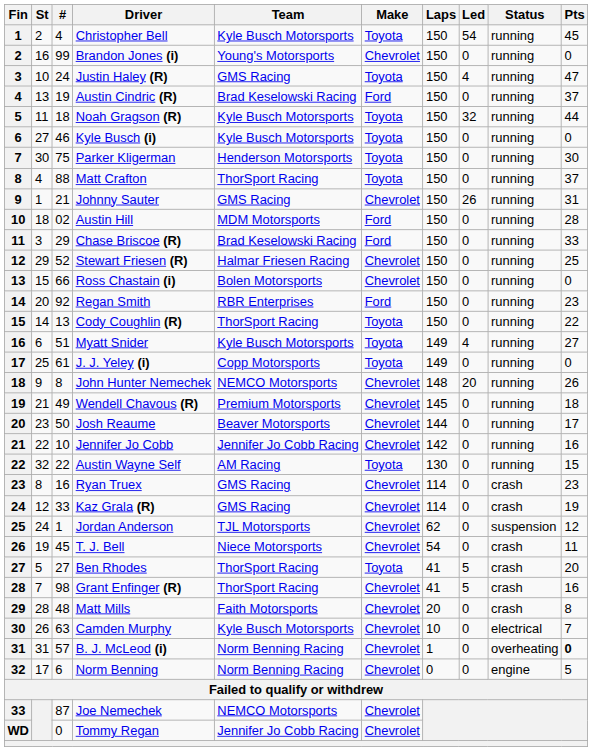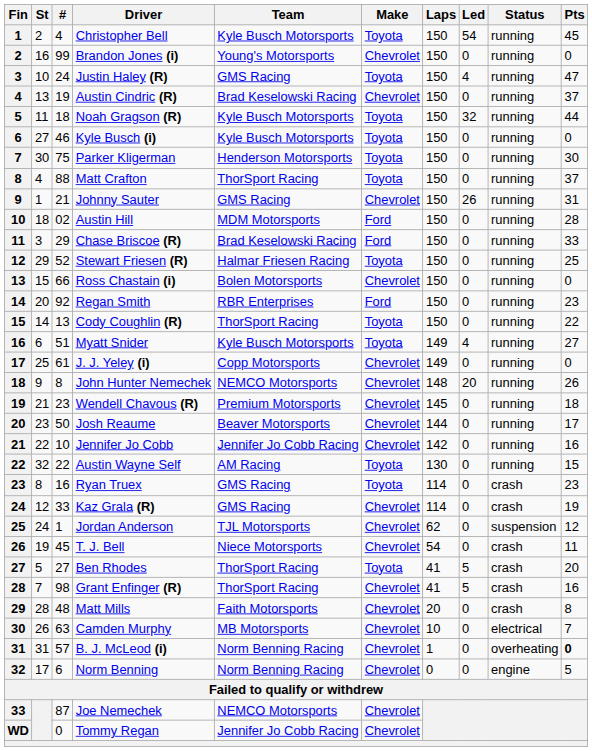 <table class="wikitable" style="font-size:95%">
 <tr>
 <th>Fin</th>
 <th>St</th>
 <th>#</th>
 <th>Driver</th>
 <th>Team</th>
 <th>Make</th>
 <th>Laps</th>
 <th>Led</th>
 <th>Status</th>
 <th>Pts</th>
 </tr>
 <tr>
 <th>1</th>
 <td>2</td>
 <td>4</td>
 <td><a href='#'>Christopher Bell</a></td>
 <td><a href='#'>Kyle Busch Motorsports</a></td>
 <td><a href='#'>Toyota</a></td>
 <td>150</td>
 <td>54</td>
 <td>running</td>
 <td>45</td>
 </tr>
 <tr>
 <th>2</th>
 <td>16</td>
 <td>99</td>
 <td><a href='#'>Brandon Jones</a> <strong>(i)</strong></td>
 <td><a href='#'>Young's Motorsports</a></td>
 <td><a href='#'>Chevrolet</a></td>
 <td>150</td>
 <td>0</td>
 <td>running</td>
 <td>0</td>
 </tr>
 <tr>
 <th>3</th>
 <td>10</td>
 <td>24</td>
 <td><a href='#'>Justin Haley</a> <strong>(R)</strong></td>
 <td><a href='#'>GMS Racing</a></td>
 <td><a href='#'>Toyota</a></td>
 <td>150</td>
 <td>4</td>
 <td>running</td>
 <td>47</td>
 </tr>
 <tr>
 <th>4</th>
 <td>13</td>
 <td>19</td>
 <td><a href='#'>Austin Cindric</a> <strong>(R)</strong></td>
 <td><a href='#'>Brad Keselowski Racing</a></td>
-<td><a href='#'>Ford</a></td>
+<td><a href='#'>Chevrolet</a></td>
 <td>150</td>
 <td>0</td>
 <td>running</td>
 <td>37</td>
 </tr>
 <tr>
 <th>5</th>
 <td>11</td>
 <td>18</td>
 <td><a href='#'>Noah Gragson</a> <strong>(R)</strong></td>
 <td><a href='#'>Kyle Busch Motorsports</a></td>
 <td><a href='#'>Toyota</a></td>
 <td>150</td>
 <td>32</td>
 <td>running</td>
 <td>44</td>
 </tr>
 <tr>
 <th>6</th>
 <td>27</td>
 <td>46</td>
 <td><a href='#'>Kyle Busch</a> <strong>(i)</strong></td>
 <td><a href='#'>Kyle Busch Motorsports</a></td>
 <td><a href='#'>Toyota</a></td>
 <td>150</td>
 <td>0</td>
 <td>running</td>
 <td>0</td>
 </tr>
 <tr>
 <th>7</th>
 <td>30</td>
 <td>75</td>
 <td><a href='#'>Parker Kligerman</a></td>
 <td><a href='#'>Henderson Motorsports</a></td>
 <td><a href='#'>Toyota</a></td>
 <td>150</td>
 <td>0</td>
 <td>running</td>
 <td>30</td>
 </tr>
 <tr>
 <th>8</th>
 <td>4</td>
 <td>88</td>
 <td><a href='#'>Matt Crafton</a></td>
 <td><a href='#'>ThorSport Racing</a></td>
 <td><a href='#'>Toyota</a></td>
 <td>150</td>
 <td>0</td>
 <td>running</td>
 <td>37</td>
 </tr>
 <tr>
 <th>9</th>
 <td>1</td>
 <td>21</td>
 <td><a href='#'>Johnny Sauter</a></td>
 <td><a href='#'>GMS Racing</a></td>
 <td><a href='#'>Chevrolet</a></td>
 <td>150</td>
 <td>26</td>
 <td>running</td>
 <td>31</td>
 </tr>
 <tr>
 <th>10</th>
 <td>18</td>
 <td>02</td>
 <td><a href='#'>Austin Hill</a></td>
 <td><a href='#'>MDM Motorsports</a></td>
 <td><a href='#'>Ford</a></td>
 <td>150</td>
 <td>0</td>
 <td>running</td>
 <td>28</td>
 </tr>
 <tr>
 <th>11</th>
 <td>3</td>
 <td>29</td>
 <td><a href='#'>Chase Briscoe</a> <strong>(R)</strong></td>
 <td><a href='#'>Brad Keselowski Racing</a></td>
 <td><a href='#'>Ford</a></td>
 <td>150</td>
 <td>0</td>
 <td>running</td>
 <td>33</td>
 </tr>
 <tr>
 <th>12</th>
 <td>29</td>
 <td>52</td>
 <td><a href='#'>Stewart Friesen</a> <strong>(R)</strong></td>
 <td><a href='#'>Halmar Friesen Racing</a></td>
-<td><a href='#'>Chevrolet</a></td>
+<td><a href='#'>Toyota</a></td>
 <td>150</td>
 <td>0</td>
 <td>running</td>
 <td>25</td>
 </tr>
 <tr>
 <th>13</th>
 <td>15</td>
 <td>66</td>
 <td><a href='#'>Ross Chastain</a> <strong>(i)</strong></td>
 <td><a href='#'>Bolen Motorsports</a></td>
 <td><a href='#'>Chevrolet</a></td>
 <td>150</td>
 <td>0</td>
 <td>running</td>
 <td>0</td>
 </tr>
 <tr>
 <th>14</th>
 <td>20</td>
 <td>92</td>
 <td><a href='#'>Regan Smith</a></td>
 <td><a href='#'>RBR Enterprises</a></td>
 <td><a href='#'>Ford</a></td>
 <td>150</td>
 <td>0</td>
 <td>running</td>
 <td>23</td>
 </tr>
 <tr>
 <th>15</th>
 <td>14</td>
 <td>13</td>
 <td><a href='#'>Cody Coughlin</a> <strong>(R)</strong></td>
 <td><a href='#'>ThorSport Racing</a></td>
 <td><a href='#'>Toyota</a></td>
 <td>150</td>
 <td>0</td>
 <td>running</td>
 <td>22</td>
 </tr>
 <tr>
 <th>16</th>
 <td>6</td>
 <td>51</td>
 <td><a href='#'>Myatt Snider</a></td>
 <td><a href='#'>Kyle Busch Motorsports</a></td>
 <td><a href='#'>Toyota</a></td>
 <td>149</td>
 <td>4</td>
 <td>running</td>
 <td>27</td>
 </tr>
 <tr>
 <th>17</th>
 <td>25</td>
 <td>61</td>
 <td><a href='#'>J. J. Yeley</a> <strong>(i)</strong></td>
 <td><a href='#'>Copp Motorsports</a></td>
-<td><a href='#'>Toyota</a></td>
+<td><a href='#'>Chevrolet</a></td>
 <td>149</td>
 <td>0</td>
 <td>running</td>
 <td>0</td>
 </tr>
 <tr>
 <th>18</th>
 <td>9</td>
 <td>8</td>
 <td><a href='#'>John Hunter Nemechek</a></td>
 <td><a href='#'>NEMCO Motorsports</a></td>
 <td><a href='#'>Chevrolet</a></td>
 <td>148</td>
 <td>20</td>
 <td>running</td>
 <td>26</td>
 </tr>
 <tr>
 <th>19</th>
 <td>21</td>
-<td>49</td>
+<td>23</td>
 <td><a href='#'>Wendell Chavous</a> <strong>(R)</strong></td>
 <td><a href='#'>Premium Motorsports</a></td>
 <td><a href='#'>Chevrolet</a></td>
 <td>145</td>
 <td>0</td>
 <td>running</td>
 <td>18</td>
 </tr>
 <tr>
 <th>20</th>
 <td>23</td>
 <td>50</td>
 <td><a href='#'>Josh Reaume</a></td>
 <td><a href='#'>Beaver Motorsports</a></td>
 <td><a href='#'>Chevrolet</a></td>
 <td>144</td>
 <td>0</td>
 <td>running</td>
 <td>17</td>
 </tr>
 <tr>
 <th>21</th>
 <td>22</td>
 <td>10</td>
 <td><a href='#'>Jennifer Jo Cobb</a></td>
 <td><a href='#'>Jennifer Jo Cobb Racing</a></td>
 <td><a href='#'>Chevrolet</a></td>
 <td>142</td>
 <td>0</td>
 <td>running</td>
 <td>16</td>
 </tr>
 <tr>
 <th>22</th>
 <td>32</td>
 <td>22</td>
 <td><a href='#'>Austin Wayne Self</a></td>
 <td><a href='#'>AM Racing</a></td>
 <td><a href='#'>Toyota</a></td>
 <td>130</td>
 <td>0</td>
 <td>running</td>
 <td>15</td>
 </tr>
 <tr>
 <th>23</th>
 <td>8</td>
 <td>16</td>
 <td><a href='#'>Ryan Truex</a></td>
 <td><a href='#'>GMS Racing</a></td>
-<td><a href='#'>Chevrolet</a></td>
+<td><a href='#'>Toyota</a></td>
 <td>114</td>
 <td>0</td>
 <td>crash</td>
 <td>23</td>
 </tr>
 <tr>
 <th>24</th>
 <td>12</td>
 <td>33</td>
 <td><a href='#'>Kaz Grala</a> <strong>(R)</strong></td>
 <td><a href='#'>GMS Racing</a></td>
 <td><a href='#'>Chevrolet</a></td>
 <td>114</td>
 <td>0</td>
 <td>crash</td>
 <td>19</td>
 </tr>
 <tr>
 <th>25</th>
 <td>24</td>
 <td>1</td>
 <td><a href='#'>Jordan Anderson</a></td>
 <td><a href='#'>TJL Motorsports</a></td>
 <td><a href='#'>Chevrolet</a></td>
 <td>62</td>
 <td>0</td>
 <td>suspension</td>
 <td>12</td>
 </tr>
 <tr>
 <th>26</th>
 <td>19</td>
 <td>45</td>
 <td><a href='#'>T. J. Bell</a></td>
 <td><a href='#'>Niece Motorsports</a></td>
 <td><a href='#'>Chevrolet</a></td>
 <td>54</td>
 <td>0</td>
 <td>crash</td>
 <td>11</td>
 </tr>
 <tr>
 <th>27</th>
 <td>5</td>
 <td>27</td>
 <td><a href='#'>Ben Rhodes</a></td>
 <td><a href='#'>ThorSport Racing</a></td>
 <td><a href='#'>Toyota</a></td>
 <td>41</td>
 <td>5</td>
 <td>crash</td>
 <td>20</td>
 </tr>
 <tr>
 <th>28</th>
 <td>7</td>
 <td>98</td>
 <td><a href='#'>Grant Enfinger</a> <strong>(R)</strong></td>
 <td><a href='#'>ThorSport Racing</a></td>
 <td><a href='#'>Chevrolet</a></td>
 <td>41</td>
 <td>5</td>
 <td>crash</td>
 <td>16</td>
 </tr>
 <tr>
 <th>29</th>
 <td>28</td>
 <td>48</td>
 <td><a href='#'>Matt Mills</a></td>
 <td><a href='#'>Faith Motorsports</a></td>
 <td><a href='#'>Chevrolet</a></td>
 <td>20</td>
 <td>0</td>
 <td>crash</td>
 <td>8</td>
 </tr>
 <tr>
 <th>30</th>
 <td>26</td>
 <td>63</td>
 <td><a href='#'>Camden Murphy</a></td>
-<td><a href='#'>Kyle Busch Motorsports</a></td>
+<td><a href='#'>MB Motorsports</a></td>
 <td><a href='#'>Chevrolet</a></td>
 <td>10</td>
 <td>0</td>
 <td>electrical</td>
 <td>7</td>
 </tr>
 <tr>
 <th>31</th>
 <td>31</td>
 <td>57</td>
 <td><a href='#'>B. J. McLeod</a> <strong>(i)</strong></td>
 <td><a href='#'>Norm Benning Racing</a></td>
 <td><a href='#'>Chevrolet</a></td>
 <td>1</td>
 <td>0</td>
 <td>overheating</td>
 <td><strong>0</strong></td>
 </tr>
 <tr>
 <th>32</th>
 <td>17</td>
 <td>6</td>
 <td><a href='#'>Norm Benning</a></td>
 <td><a href='#'>Norm Benning Racing</a></td>
 <td><a href='#'>Chevrolet</a></td>
 <td>0</td>
 <td>0</td>
 <td>engine</td>
 <td>5</td>
 </tr>
 <tr>
 <th colspan="10">Failed to qualify or withdrew</th>
 </tr>
 <tr>
 <th>33</th>
 <th rowspan="2"></th>
 <td>87</td>
 <td><a href='#'>Joe Nemechek</a></td>
 <td><a href='#'>NEMCO Motorsports</a></td>
 <td><a href='#'>Chevrolet</a></td>
 <th colspan="4" rowspan="2"></th>
 </tr>
 <tr>
 <th>WD</th>
 <td>0</td>
 <td><a href='#'>Tommy Regan</a></td>
 <td><a href='#'>Jennifer Jo Cobb Racing</a></td>
 <td><a href='#'>Chevrolet</a></td>
 </tr>
 <tr>
 <th colspan="10"></th>
 </tr>
 </table>
